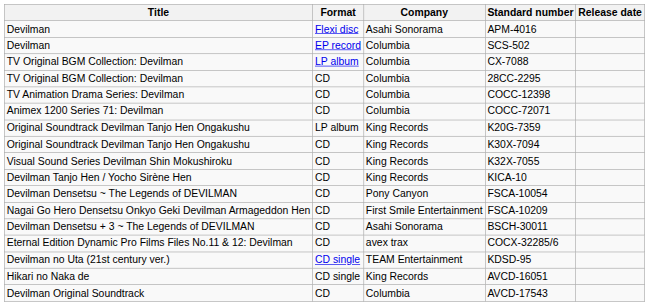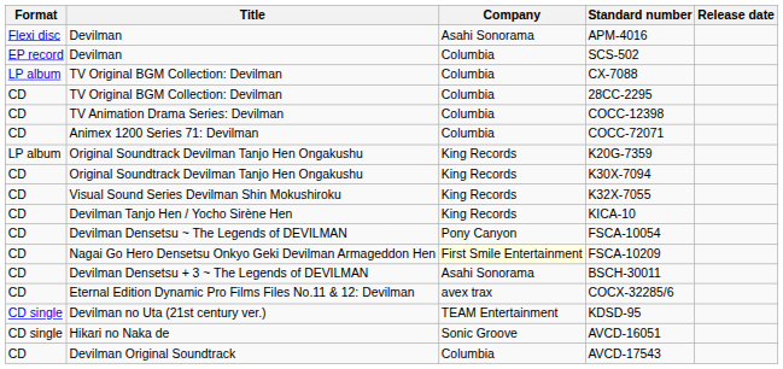 <table class="wikitable">
 <tr>
+<th>Format</th>
 <th>Title</th>
-<th>Format</th>
 <th>Company</th>
 <th>Standard number</th>
 <th>Release date</th>
 </tr>
 <tr>
+<td><a href='#'>Flexi disc</a></td>
 <td>Devilman</td>
-<td><a href='#'>Flexi disc</a></td>
 <td>Asahi Sonorama</td>
 <td>APM-4016</td>
 <td></td>
 </tr>
 <tr>
+<td><a href='#'>EP record</a></td>
 <td>Devilman</td>
-<td><a href='#'>EP record</a></td>
 <td>Columbia</td>
 <td>SCS-502</td>
 <td></td>
 </tr>
 <tr>
+<td><a href='#'>LP album</a></td>
 <td>TV Original BGM Collection: Devilman</td>
-<td><a href='#'>LP album</a></td>
 <td>Columbia</td>
 <td>CX-7088</td>
 <td></td>
 </tr>
 <tr>
+<td>CD</td>
 <td>TV Original BGM Collection: Devilman</td>
-<td>CD</td>
 <td>Columbia</td>
 <td>28CC-2295</td>
 <td></td>
 </tr>
 <tr>
+<td>CD</td>
 <td>TV Animation Drama Series: Devilman</td>
-<td>CD</td>
 <td>Columbia</td>
 <td>COCC-12398</td>
 <td></td>
 </tr>
 <tr>
+<td>CD</td>
 <td>Animex 1200 Series 71: Devilman</td>
-<td>CD</td>
 <td>Columbia</td>
 <td>COCC-72071</td>
 <td></td>
 </tr>
 <tr>
+<td>LP album</td>
 <td>Original Soundtrack Devilman Tanjo Hen Ongakushu</td>
-<td>LP album</td>
 <td>King Records</td>
 <td>K20G-7359</td>
 <td></td>
 </tr>
 <tr>
+<td>CD</td>
 <td>Original Soundtrack Devilman Tanjo Hen Ongakushu</td>
-<td>CD</td>
 <td>King Records</td>
 <td>K30X-7094</td>
 <td></td>
 </tr>
 <tr>
+<td>CD</td>
 <td>Visual Sound Series Devilman Shin Mokushiroku</td>
-<td>CD</td>
 <td>King Records</td>
 <td>K32X-7055</td>
 <td></td>
 </tr>
 <tr>
+<td>CD</td>
 <td>Devilman Tanjo Hen / Yocho Sirène Hen</td>
-<td>CD</td>
 <td>King Records</td>
 <td>KICA-10</td>
 <td></td>
 </tr>
 <tr>
+<td>CD</td>
 <td>Devilman Densetsu ~ The Legends of DEVILMAN</td>
-<td>CD</td>
 <td>Pony Canyon</td>
 <td>FSCA-10054</td>
 <td></td>
 </tr>
 <tr>
+<td>CD</td>
 <td>Nagai Go Hero Densetsu Onkyo Geki Devilman Armageddon Hen</td>
-<td>CD</td>
-<td>First Smile Entertainment</td>
+<td style="background: lightyellow;">First Smile Entertainment</td>
 <td>FSCA-10209</td>
 <td></td>
 </tr>
 <tr>
+<td>CD</td>
 <td>Devilman Densetsu + 3 ~ The Legends of DEVILMAN</td>
-<td>CD</td>
 <td>Asahi Sonorama</td>
 <td>BSCH-30011</td>
 <td></td>
 </tr>
 <tr>
+<td>CD</td>
 <td>Eternal Edition Dynamic Pro Films Files No.11 & 12: Devilman</td>
-<td>CD</td>
 <td>avex trax</td>
 <td>COCX-32285/6</td>
 <td></td>
 </tr>
 <tr>
+<td><a href='#'>CD single</a></td>
 <td>Devilman no Uta (21st century ver.)</td>
-<td><a href='#'>CD single</a></td>
 <td>TEAM Entertainment</td>
 <td>KDSD-95</td>
 <td></td>
 </tr>
 <tr>
+<td>CD single</td>
 <td>Hikari no Naka de</td>
-<td>CD single</td>
-<td>King Records</td>
+<td>Sonic Groove</td>
 <td>AVCD-16051</td>
 <td></td>
 </tr>
 <tr>
+<td>CD</td>
 <td>Devilman Original Soundtrack</td>
-<td>CD</td>
 <td>Columbia</td>
 <td>AVCD-17543</td>
 <td></td>
 </tr>
 </table>
